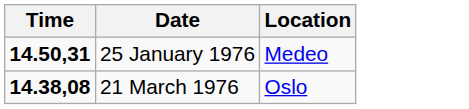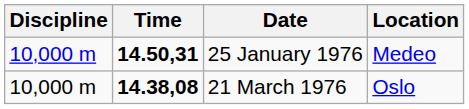 <table class='wikitable'>
 <tr>
+<th>Discipline</th>
 <th>Time</th>
 <th>Date</th>
 <th>Location</th>
 </tr>
 <tr>
+<td><a href='#'>10,000 m</a></td>
 <td><strong>14.50,31</strong></td>
 <td>25 January 1976</td>
 <td align=left> <a href='#'>Medeo</a></td>
 </tr>
 <tr>
+<td>10,000 m</td>
 <td><strong>14.38,08</strong></td>
 <td>21 March 1976</td>
 <td align=left> <a href='#'>Oslo</a></td>
 </tr>
 </table>
